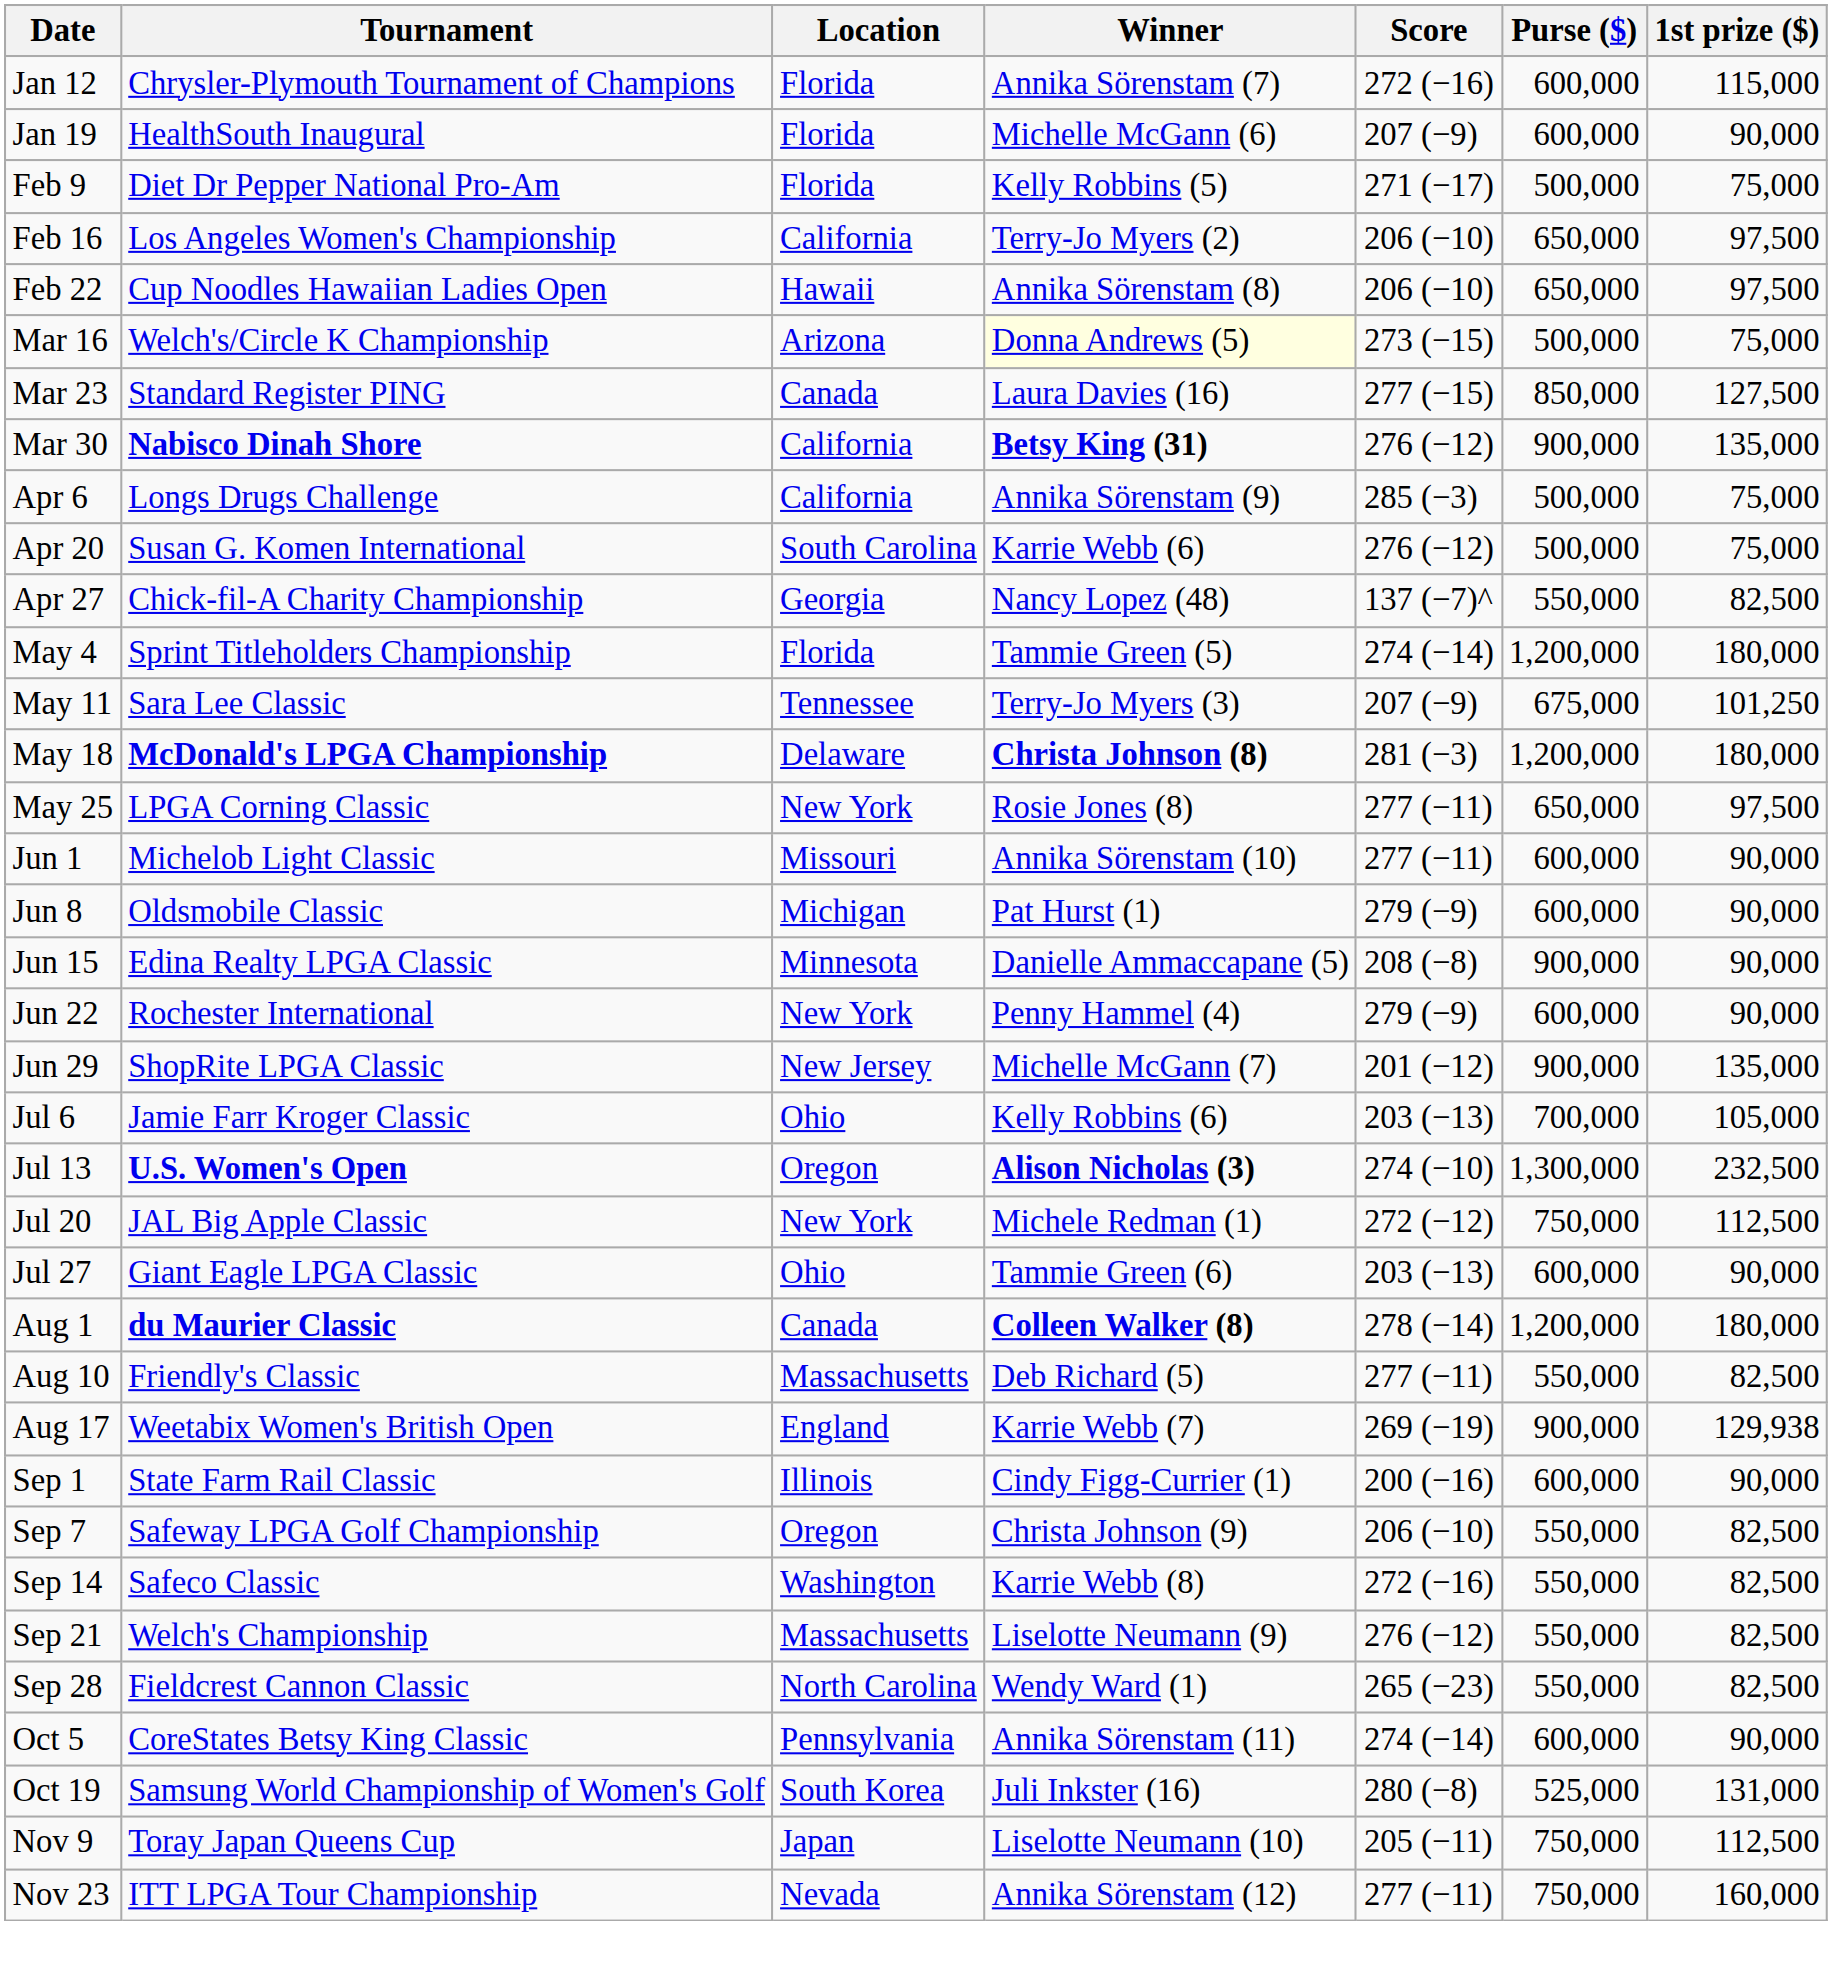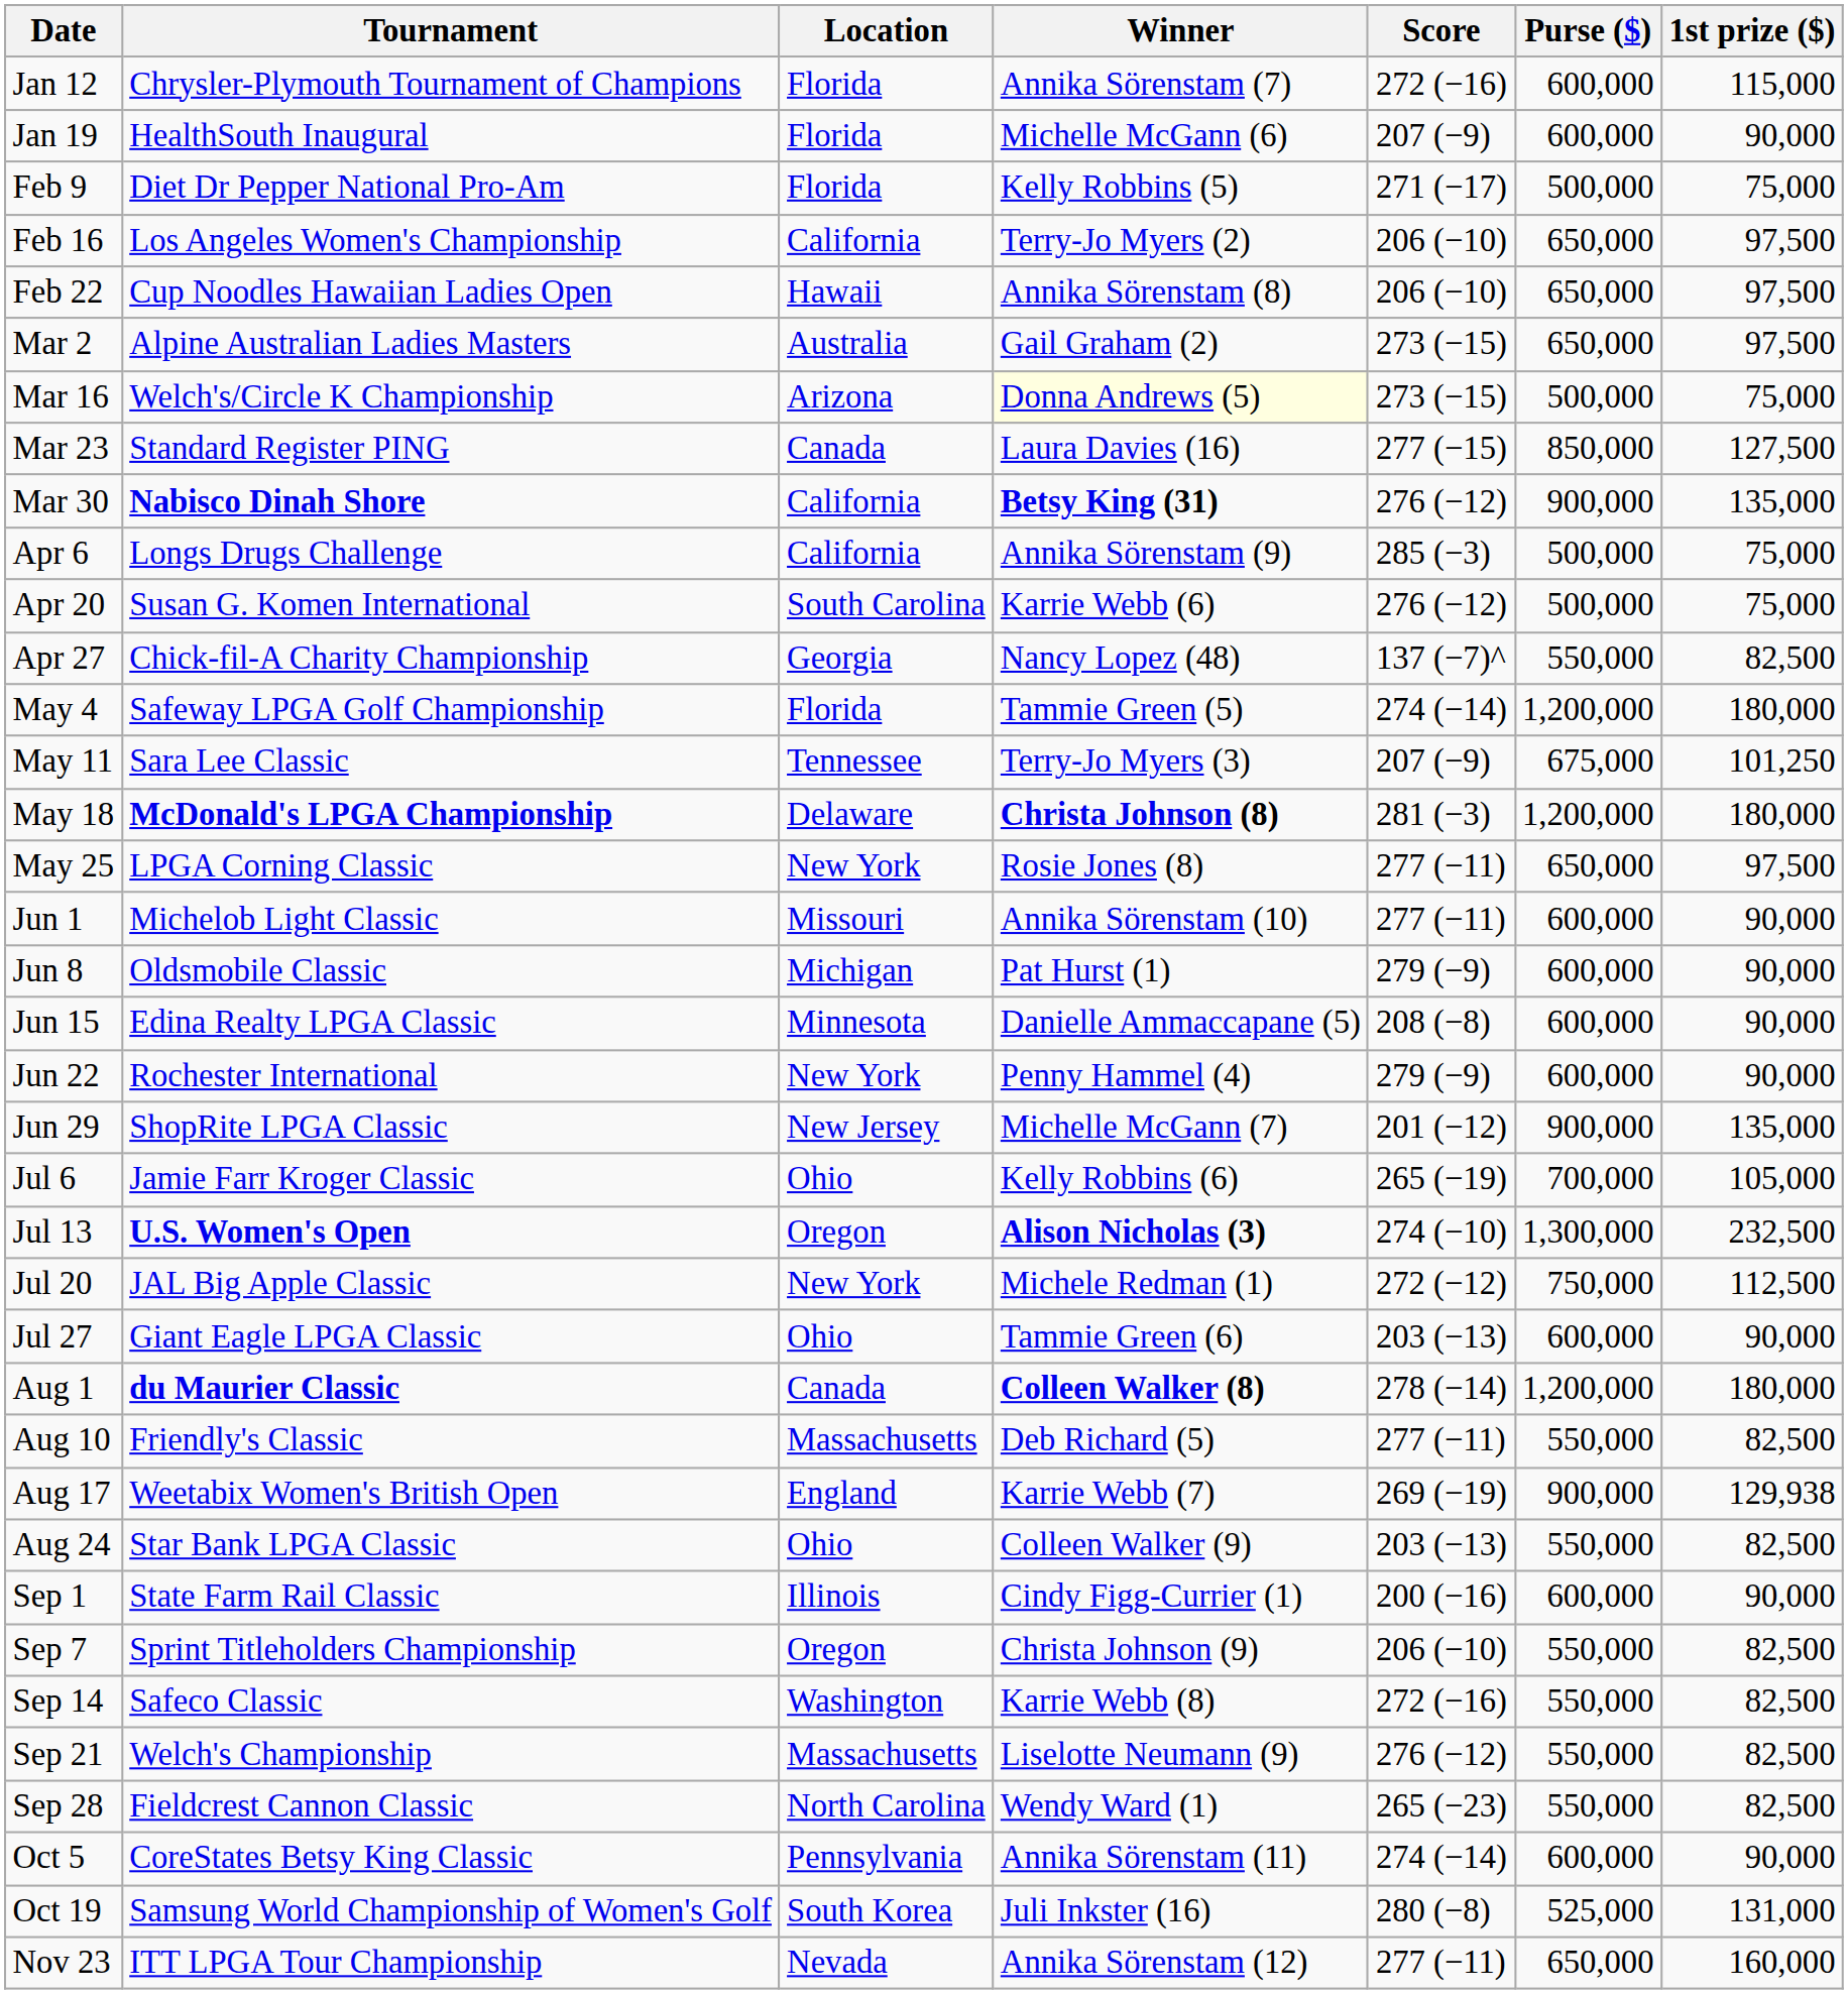 <table class=wikitable>
 <tr>
 <th>Date</th>
 <th>Tournament</th>
 <th>Location</th>
 <th>Winner</th>
 <th>Score</th>
 <th>Purse (<a href='#'>$</a>)</th>
 <th>1st prize ($)</th>
 </tr>
 <tr>
 <td>Jan 12</td>
 <td><a href='#'>Chrysler-Plymouth Tournament of Champions</a></td>
 <td><a href='#'>Florida</a></td>
 <td> <a href='#'>Annika Sörenstam</a> (7)</td>
 <td>272 (−16)</td>
 <td align=right>600,000</td>
 <td align=right>115,000</td>
 </tr>
 <tr>
 <td>Jan 19</td>
 <td><a href='#'>HealthSouth Inaugural</a></td>
 <td><a href='#'>Florida</a></td>
 <td> <a href='#'>Michelle McGann</a> (6)</td>
 <td>207 (−9)</td>
 <td align=right>600,000</td>
 <td align=right>90,000</td>
 </tr>
 <tr>
 <td>Feb 9</td>
 <td><a href='#'>Diet Dr Pepper National Pro-Am</a></td>
 <td><a href='#'>Florida</a></td>
 <td> <a href='#'>Kelly Robbins</a> (5)</td>
 <td>271 (−17)</td>
 <td align=right>500,000</td>
 <td align=right>75,000</td>
 </tr>
 <tr>
 <td>Feb 16</td>
 <td><a href='#'>Los Angeles Women's Championship</a></td>
 <td><a href='#'>California</a></td>
 <td> <a href='#'>Terry-Jo Myers</a> (2)</td>
 <td>206 (−10)</td>
 <td align=right>650,000</td>
 <td align=right>97,500</td>
 </tr>
 <tr>
 <td>Feb 22</td>
 <td><a href='#'>Cup Noodles Hawaiian Ladies Open</a></td>
 <td><a href='#'>Hawaii</a></td>
 <td> <a href='#'>Annika Sörenstam</a> (8)</td>
 <td>206 (−10)</td>
+<td align=right>650,000</td>
+<td align=right>97,500</td>
+</tr>
+<tr>
+<td>Mar 2</td>
+<td><a href='#'>Alpine Australian Ladies Masters</a></td>
+<td><a href='#'>Australia</a></td>
+<td> <a href='#'>Gail Graham</a> (2)</td>
+<td>273 (−15)</td>
 <td align=right>650,000</td>
 <td align=right>97,500</td>
 </tr>
 <tr>
 <td>Mar 16</td>
 <td><a href='#'>Welch's/Circle K Championship</a></td>
 <td><a href='#'>Arizona</a></td>
 <td style="background: lightyellow;"> <a href='#'>Donna Andrews</a> (5)</td>
 <td>273 (−15)</td>
 <td align=right>500,000</td>
 <td align=right>75,000</td>
 </tr>
 <tr>
 <td>Mar 23</td>
 <td><a href='#'>Standard Register PING</a></td>
 <td><a href='#'>Canada</a></td>
 <td> <a href='#'>Laura Davies</a> (16)</td>
 <td>277 (−15)</td>
 <td align=right>850,000</td>
 <td align=right>127,500</td>
 </tr>
 <tr>
 <td>Mar 30</td>
 <td><strong><a href='#'>Nabisco Dinah Shore</a></strong></td>
 <td><a href='#'>California</a></td>
 <td> <strong><a href='#'>Betsy King</a> (31)</strong></td>
 <td>276 (−12)</td>
 <td align=right>900,000</td>
 <td align=right>135,000</td>
 </tr>
 <tr>
 <td>Apr 6</td>
 <td><a href='#'>Longs Drugs Challenge</a></td>
 <td><a href='#'>California</a></td>
 <td> <a href='#'>Annika Sörenstam</a> (9)</td>
 <td>285 (−3)</td>
 <td align=right>500,000</td>
 <td align=right>75,000</td>
 </tr>
 <tr>
 <td>Apr 20</td>
 <td><a href='#'>Susan G. Komen International</a></td>
 <td><a href='#'>South Carolina</a></td>
 <td> <a href='#'>Karrie Webb</a> (6)</td>
 <td>276 (−12)</td>
 <td align=right>500,000</td>
 <td align=right>75,000</td>
 </tr>
 <tr>
 <td>Apr 27</td>
 <td><a href='#'>Chick-fil-A Charity Championship</a></td>
 <td><a href='#'>Georgia</a></td>
 <td> <a href='#'>Nancy Lopez</a> (48)</td>
 <td>137 (−7)^</td>
 <td align=right>550,000</td>
 <td align=right>82,500</td>
 </tr>
 <tr>
 <td>May 4</td>
-<td><a href='#'>Sprint Titleholders Championship</a></td>
+<td><a href='#'>Safeway LPGA Golf Championship</a></td>
 <td><a href='#'>Florida</a></td>
 <td> <a href='#'>Tammie Green</a> (5)</td>
 <td>274 (−14)</td>
 <td align=right>1,200,000</td>
 <td align=right>180,000</td>
 </tr>
 <tr>
 <td>May 11</td>
 <td><a href='#'>Sara Lee Classic</a></td>
 <td><a href='#'>Tennessee</a></td>
 <td> <a href='#'>Terry-Jo Myers</a> (3)</td>
 <td>207 (−9)</td>
 <td align=right>675,000</td>
 <td align=right>101,250</td>
 </tr>
 <tr>
 <td>May 18</td>
 <td><strong><a href='#'>McDonald's LPGA Championship</a></strong></td>
 <td><a href='#'>Delaware</a></td>
 <td> <strong><a href='#'>Christa Johnson</a> (8)</strong></td>
 <td>281 (−3)</td>
 <td align=right>1,200,000</td>
 <td align=right>180,000</td>
 </tr>
 <tr>
 <td>May 25</td>
 <td><a href='#'>LPGA Corning Classic</a></td>
 <td><a href='#'>New York</a></td>
 <td> <a href='#'>Rosie Jones</a> (8)</td>
 <td>277 (−11)</td>
 <td align=right>650,000</td>
 <td align=right>97,500</td>
 </tr>
 <tr>
 <td>Jun 1</td>
 <td><a href='#'>Michelob Light Classic</a></td>
 <td><a href='#'>Missouri</a></td>
 <td> <a href='#'>Annika Sörenstam</a> (10)</td>
 <td>277 (−11)</td>
 <td align=right>600,000</td>
 <td align=right>90,000</td>
 </tr>
 <tr>
 <td>Jun 8</td>
 <td><a href='#'>Oldsmobile Classic</a></td>
 <td><a href='#'>Michigan</a></td>
 <td> <a href='#'>Pat Hurst</a> (1)</td>
 <td>279 (−9)</td>
 <td align=right>600,000</td>
 <td align=right>90,000</td>
 </tr>
 <tr>
 <td>Jun 15</td>
 <td><a href='#'>Edina Realty LPGA Classic</a></td>
 <td><a href='#'>Minnesota</a></td>
 <td> <a href='#'>Danielle Ammaccapane</a> (5)</td>
 <td>208 (−8)</td>
-<td align=right>900,000</td>
+<td align=right>600,000</td>
 <td align=right>90,000</td>
 </tr>
 <tr>
 <td>Jun 22</td>
 <td><a href='#'>Rochester International</a></td>
 <td><a href='#'>New York</a></td>
 <td> <a href='#'>Penny Hammel</a> (4)</td>
 <td>279 (−9)</td>
 <td align=right>600,000</td>
 <td align=right>90,000</td>
 </tr>
 <tr>
 <td>Jun 29</td>
 <td><a href='#'>ShopRite LPGA Classic</a></td>
 <td><a href='#'>New Jersey</a></td>
 <td> <a href='#'>Michelle McGann</a> (7)</td>
 <td>201 (−12)</td>
 <td align=right>900,000</td>
 <td align=right>135,000</td>
 </tr>
 <tr>
 <td>Jul 6</td>
 <td><a href='#'>Jamie Farr Kroger Classic</a></td>
 <td><a href='#'>Ohio</a></td>
 <td> <a href='#'>Kelly Robbins</a> (6)</td>
-<td>203 (−13)</td>
+<td>265 (−19)</td>
 <td align=right>700,000</td>
 <td align=right>105,000</td>
 </tr>
 <tr>
 <td>Jul 13</td>
 <td><strong><a href='#'>U.S. Women's Open</a></strong></td>
 <td><a href='#'>Oregon</a></td>
 <td> <strong><a href='#'>Alison Nicholas</a> (3)</strong></td>
 <td>274 (−10)</td>
 <td align=right>1,300,000</td>
 <td align=right>232,500</td>
 </tr>
 <tr>
 <td>Jul 20</td>
 <td><a href='#'>JAL Big Apple Classic</a></td>
 <td><a href='#'>New York</a></td>
 <td> <a href='#'>Michele Redman</a> (1)</td>
 <td>272 (−12)</td>
 <td align=right>750,000</td>
 <td align=right>112,500</td>
 </tr>
 <tr>
 <td>Jul 27</td>
 <td><a href='#'>Giant Eagle LPGA Classic</a></td>
 <td><a href='#'>Ohio</a></td>
 <td> <a href='#'>Tammie Green</a> (6)</td>
 <td>203 (−13)</td>
 <td align=right>600,000</td>
 <td align=right>90,000</td>
 </tr>
 <tr>
 <td>Aug 1</td>
 <td><strong><a href='#'>du Maurier Classic</a></strong></td>
 <td><a href='#'>Canada</a></td>
 <td> <strong><a href='#'>Colleen Walker</a> (8)</strong></td>
 <td>278 (−14)</td>
 <td align=right>1,200,000</td>
 <td align=right>180,000</td>
 </tr>
 <tr>
 <td>Aug 10</td>
 <td><a href='#'>Friendly's Classic</a></td>
 <td><a href='#'>Massachusetts</a></td>
 <td> <a href='#'>Deb Richard</a> (5)</td>
 <td>277 (−11)</td>
 <td align=right>550,000</td>
 <td align=right>82,500</td>
 </tr>
 <tr>
 <td>Aug 17</td>
 <td><a href='#'>Weetabix Women's British Open</a></td>
 <td><a href='#'>England</a></td>
 <td> <a href='#'>Karrie Webb</a> (7)</td>
 <td>269 (−19)</td>
 <td align=right>900,000</td>
 <td align=right>129,938</td>
 </tr>
 <tr>
+<td>Aug 24</td>
+<td><a href='#'>Star Bank LPGA Classic</a></td>
+<td><a href='#'>Ohio</a></td>
+<td> <a href='#'>Colleen Walker</a> (9)</td>
+<td>203 (−13)</td>
+<td align=right>550,000</td>
+<td align=right>82,500</td>
+</tr>
+<tr>
 <td>Sep 1</td>
 <td><a href='#'>State Farm Rail Classic</a></td>
 <td><a href='#'>Illinois</a></td>
 <td> <a href='#'>Cindy Figg-Currier</a> (1)</td>
 <td>200 (−16)</td>
 <td align=right>600,000</td>
 <td align=right>90,000</td>
 </tr>
 <tr>
 <td>Sep 7</td>
-<td><a href='#'>Safeway LPGA Golf Championship</a></td>
+<td><a href='#'>Sprint Titleholders Championship</a></td>
 <td><a href='#'>Oregon</a></td>
 <td> <a href='#'>Christa Johnson</a> (9)</td>
 <td>206 (−10)</td>
 <td align=right>550,000</td>
 <td align=right>82,500</td>
 </tr>
 <tr>
 <td>Sep 14</td>
 <td><a href='#'>Safeco Classic</a></td>
 <td><a href='#'>Washington</a></td>
 <td> <a href='#'>Karrie Webb</a> (8)</td>
 <td>272 (−16)</td>
 <td align=right>550,000</td>
 <td align=right>82,500</td>
 </tr>
 <tr>
 <td>Sep 21</td>
 <td><a href='#'>Welch's Championship</a></td>
 <td><a href='#'>Massachusetts</a></td>
 <td> <a href='#'>Liselotte Neumann</a> (9)</td>
 <td>276 (−12)</td>
 <td align=right>550,000</td>
 <td align=right>82,500</td>
 </tr>
 <tr>
 <td>Sep 28</td>
 <td><a href='#'>Fieldcrest Cannon Classic</a></td>
 <td><a href='#'>North Carolina</a></td>
 <td> <a href='#'>Wendy Ward</a> (1)</td>
 <td>265 (−23)</td>
 <td align=right>550,000</td>
 <td align=right>82,500</td>
 </tr>
 <tr>
 <td>Oct 5</td>
 <td><a href='#'>CoreStates Betsy King Classic</a></td>
 <td><a href='#'>Pennsylvania</a></td>
 <td> <a href='#'>Annika Sörenstam</a> (11)</td>
 <td>274 (−14)</td>
 <td align=right>600,000</td>
 <td align=right>90,000</td>
 </tr>
 <tr>
 <td>Oct 19</td>
 <td><a href='#'>Samsung World Championship of Women's Golf</a></td>
 <td><a href='#'>South Korea</a></td>
 <td> <a href='#'>Juli Inkster</a> (16)</td>
 <td>280 (−8)</td>
 <td align=right>525,000</td>
 <td align=right>131,000</td>
 </tr>
 <tr>
-<td>Nov 9</td>
-<td><a href='#'>Toray Japan Queens Cup</a></td>
-<td><a href='#'>Japan</a></td>
-<td> <a href='#'>Liselotte Neumann</a> (10)</td>
-<td>205 (−11)</td>
-<td align=right>750,000</td>
-<td align=right>112,500</td>
-</tr>
-<tr>
 <td>Nov 23</td>
 <td><a href='#'>ITT LPGA Tour Championship</a></td>
 <td><a href='#'>Nevada</a></td>
 <td> <a href='#'>Annika Sörenstam</a> (12)</td>
 <td>277 (−11)</td>
-<td align=right>750,000</td>
+<td align=right>650,000</td>
 <td align=right>160,000</td>
 </tr>
 </table>
